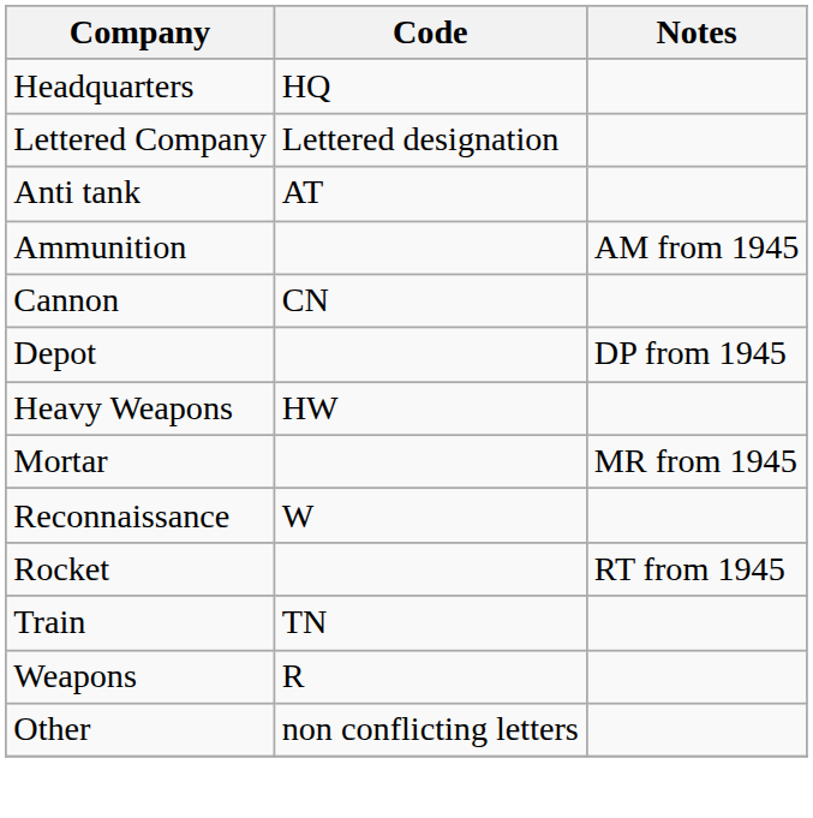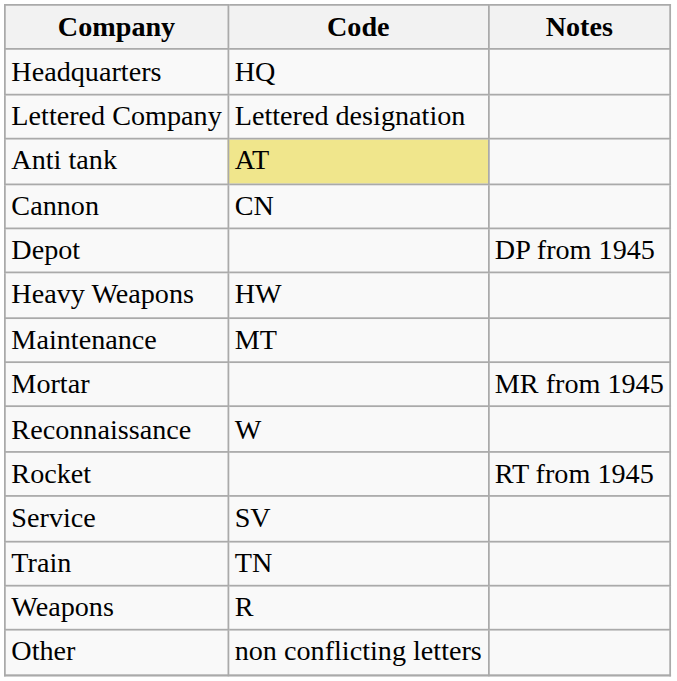 <table class="wikitable" style="centre">
 <tr>
 <th>Company</th>
 <th>Code</th>
 <th>Notes</th>
 </tr>
 <tr>
 <td>Headquarters</td>
 <td>HQ</td>
 <td></td>
 </tr>
 <tr>
 <td>Lettered Company</td>
 <td>Lettered designation</td>
 <td></td>
 </tr>
 <tr>
 <td>Anti tank</td>
-<td>AT</td>
+<td style="background: khaki;">AT</td>
 <td></td>
-</tr>
-<tr>
-<td>Ammunition</td>
-<td></td>
-<td>AM from 1945</td>
 </tr>
 <tr>
 <td>Cannon</td>
 <td>CN</td>
 <td></td>
 </tr>
 <tr>
 <td>Depot</td>
 <td></td>
 <td>DP from 1945</td>
 </tr>
 <tr>
 <td>Heavy Weapons</td>
 <td>HW</td>
 <td></td>
 </tr>
 <tr>
+<td>Maintenance</td>
+<td>MT</td>
+<td></td>
+</tr>
+<tr>
 <td>Mortar</td>
 <td></td>
 <td>MR from 1945</td>
 </tr>
 <tr>
 <td>Reconnaissance</td>
 <td>W</td>
 <td></td>
 </tr>
 <tr>
 <td>Rocket</td>
 <td></td>
 <td>RT from 1945</td>
+</tr>
+<tr>
+<td>Service</td>
+<td>SV</td>
+<td></td>
 </tr>
 <tr>
 <td>Train</td>
 <td>TN</td>
 <td></td>
 </tr>
 <tr>
 <td>Weapons</td>
 <td>R</td>
 <td></td>
 </tr>
 <tr>
 <td>Other</td>
 <td>non conflicting letters</td>
 <td></td>
 </tr>
 <tr>
 </tr>
 </table>
